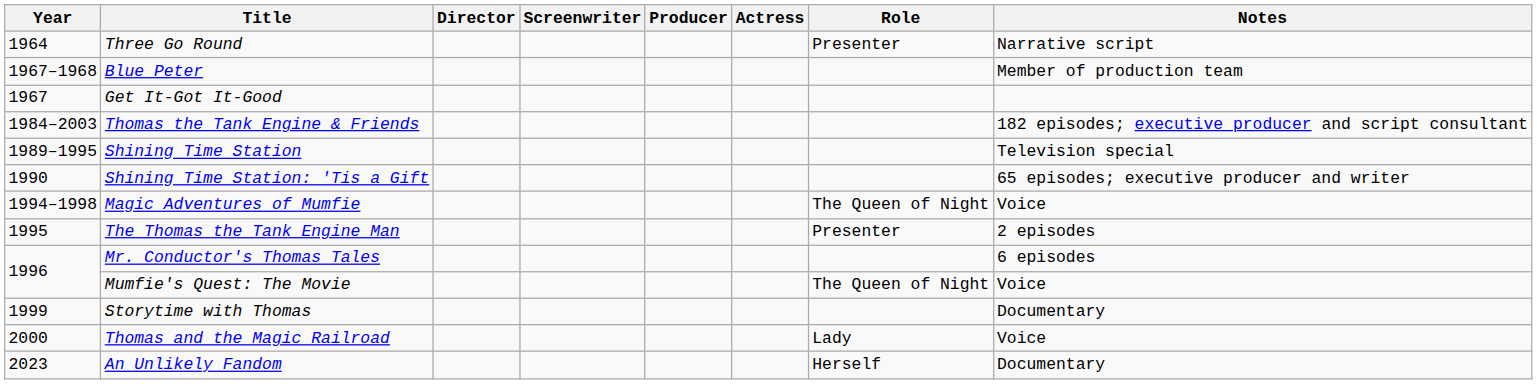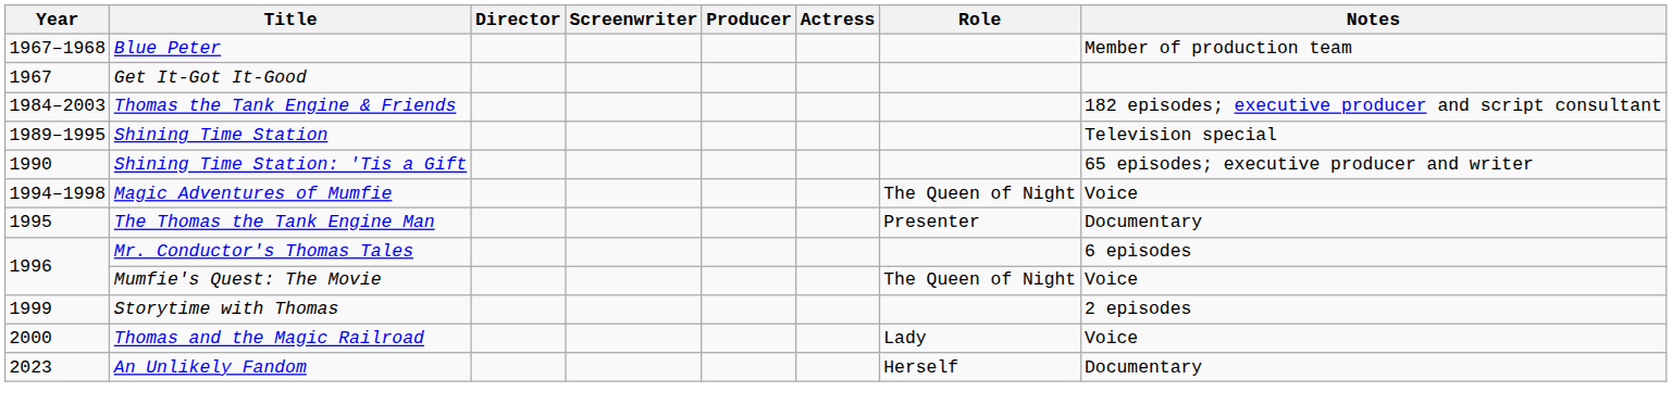 <table class="wikitable">
 <tr>
 <th>Year</th>
 <th>Title</th>
 <th>Director</th>
 <th>Screenwriter</th>
 <th>Producer</th>
 <th>Actress</th>
 <th>Role</th>
 <th>Notes</th>
-</tr>
-<tr>
-<td>1964</td>
-<td><em>Three Go Round</em></td>
-<td></td>
-<td></td>
-<td></td>
-<td></td>
-<td>Presenter</td>
-<td>Narrative script</td>
 </tr>
 <tr>
 <td>1967–1968</td>
 <td><em><a href='#'>Blue Peter</a></em></td>
 <td></td>
 <td></td>
 <td></td>
 <td></td>
 <td></td>
 <td>Member of production team</td>
 </tr>
 <tr>
 <td>1967</td>
 <td><em>Get It-Got It-Good</em></td>
 <td></td>
 <td></td>
 <td></td>
 <td></td>
 <td></td>
 <td></td>
 </tr>
 <tr>
 <td>1984–2003</td>
 <td><em><a href='#'>Thomas the Tank Engine & Friends</a></em></td>
 <td></td>
 <td></td>
 <td></td>
 <td></td>
 <td></td>
 <td>182 episodes; <a href='#'>executive producer</a> and script consultant</td>
 </tr>
 <tr>
 <td>1989–1995</td>
 <td><em><a href='#'>Shining Time Station</a></em></td>
 <td></td>
 <td></td>
 <td></td>
 <td></td>
 <td></td>
 <td>Television special</td>
 </tr>
 <tr>
 <td>1990</td>
 <td><em><a href='#'>Shining Time Station: 'Tis a Gift</a></em></td>
 <td></td>
 <td></td>
 <td></td>
 <td></td>
 <td></td>
 <td>65 episodes; executive producer and writer</td>
 </tr>
 <tr>
 <td>1994–1998</td>
 <td><em><a href='#'>Magic Adventures of Mumfie</a></em></td>
 <td></td>
 <td></td>
 <td></td>
 <td></td>
 <td>The Queen of Night</td>
 <td>Voice</td>
 </tr>
 <tr>
 <td>1995</td>
 <td><em><a href='#'>The Thomas the Tank Engine Man</a></em></td>
 <td></td>
 <td></td>
 <td></td>
 <td></td>
 <td>Presenter</td>
-<td>2 episodes</td>
+<td>Documentary</td>
 </tr>
 <tr>
 <td rowspan=2>1996</td>
 <td><em><a href='#'>Mr. Conductor's Thomas Tales</a></em></td>
 <td></td>
 <td></td>
 <td></td>
 <td></td>
 <td></td>
 <td>6 episodes</td>
 </tr>
 <tr>
 <td><em>Mumfie's Quest: The Movie</em></td>
 <td></td>
 <td></td>
 <td></td>
 <td></td>
 <td>The Queen of Night</td>
 <td>Voice</td>
 </tr>
 <tr>
 <td>1999</td>
 <td><em>Storytime with Thomas</em></td>
 <td></td>
 <td></td>
 <td></td>
 <td></td>
 <td></td>
-<td>Documentary</td>
+<td>2 episodes</td>
 </tr>
 <tr>
 <td>2000</td>
 <td><em><a href='#'>Thomas and the Magic Railroad</a></em></td>
 <td></td>
 <td></td>
 <td></td>
 <td></td>
 <td>Lady</td>
 <td>Voice</td>
 </tr>
 <tr>
 <td>2023</td>
 <td><em><a href='#'>An Unlikely Fandom</a></em></td>
 <td></td>
 <td></td>
 <td></td>
 <td></td>
 <td>Herself</td>
 <td>Documentary</td>
 </tr>
 </table>
